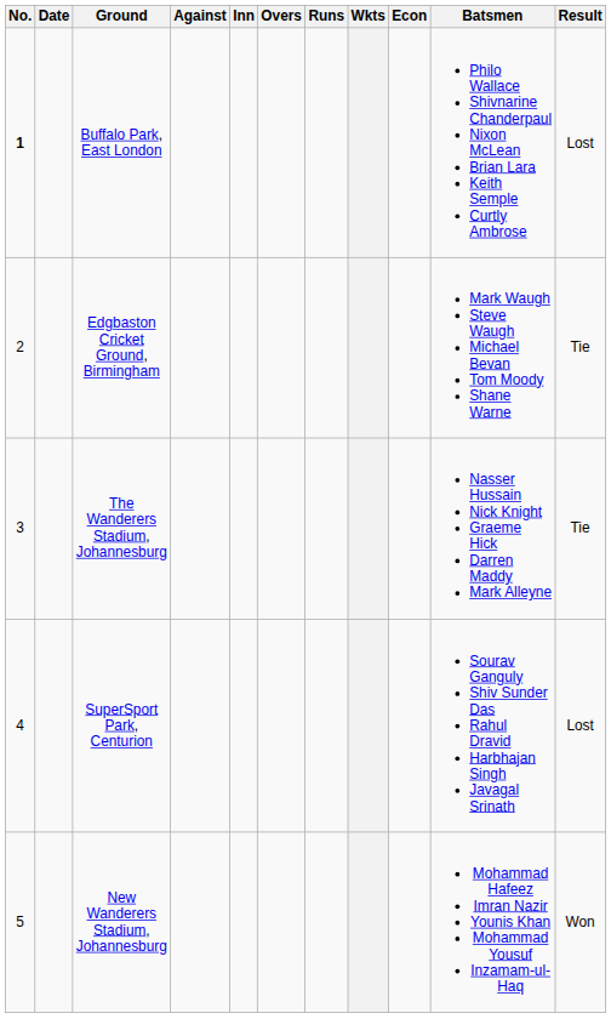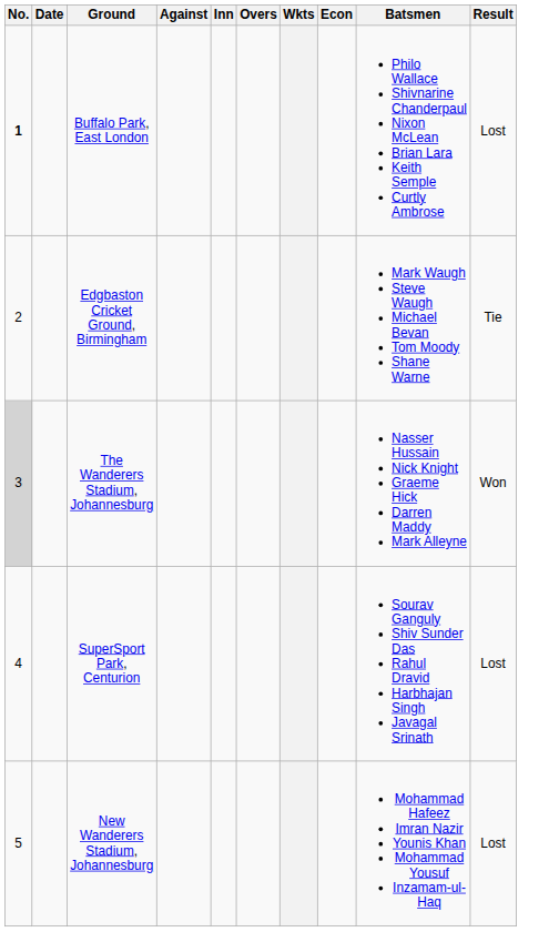 <table class="wikitable plainrowheaders sortable" style="margin: 1em auto 1em auto">
 <tr align=center>
 <th scope="col" style="width:38px;">No.</th>
 <th scope="col" style="width:145px;">Date</th>
 <th scope="col" style="width:240px;">Ground</th>
 <th scope="col" style="width:120px;">Against</th>
 <th scope="col" style="width:60px;">Inn</th>
 <th scope="col" style="width:82px;">Overs</th>
-<th scope="col" style="width:70px;">Runs</th>
 <th scope="col" style="width:60px;">Wkts</th>
 <th scope="col" style="width:70px;">Econ</th>
 <th scope="col" style="width:140px;">Batsmen</th>
 <th scope="col" style="width:70px;">Result</th>
 </tr>
 <tr align=center>
 <td><strong>1</strong></td>
 <td></td>
 <td><a href='#'>Buffalo Park</a>, <a href='#'>East London</a></td>
-<td></td>
 <td></td>
 <td></td>
 <td></td>
 <th scope="row"></th>
 <td></td>
 <td align=left><br><ul><li><a href='#'>Philo Wallace</a></li><li><a href='#'>Shivnarine Chanderpaul</a></li><li><a href='#'>Nixon McLean</a></li><li><a href='#'>Brian Lara</a></li><li><a href='#'>Keith Semple</a></li><li><a href='#'>Curtly Ambrose</a></li></ul></td>
 <td>Lost</td>
 </tr>
 <tr align=center>
 <td>2</td>
 <td></td>
 <td><a href='#'>Edgbaston Cricket Ground</a>, <a href='#'>Birmingham</a></td>
 <td></td>
 <td></td>
 <td></td>
-<td></td>
 <th scope="row"></th>
 <td></td>
 <td align=left><br><ul><li><a href='#'>Mark Waugh</a></li><li><a href='#'>Steve Waugh</a></li><li><a href='#'>Michael Bevan</a></li><li><a href='#'>Tom Moody</a></li><li><a href='#'>Shane Warne</a></li></ul></td>
 <td>Tie</td>
 </tr>
 <tr align=center>
-<td>3</td>
+<td style="background: lightgrey;">3</td>
 <td> </td>
 <td><a href='#'>The Wanderers Stadium</a>, <a href='#'>Johannesburg</a></td>
-<td></td>
 <td></td>
 <td></td>
 <td></td>
 <th scope="row"></th>
 <td></td>
 <td align=left><br><ul><li><a href='#'>Nasser Hussain</a></li><li><a href='#'>Nick Knight</a></li><li><a href='#'>Graeme Hick</a></li><li><a href='#'>Darren Maddy</a></li><li><a href='#'>Mark Alleyne</a></li></ul></td>
-<td>Tie</td>
+<td>Won</td>
 </tr>
 <tr align=center>
 <td>4</td>
 <td></td>
 <td><a href='#'>SuperSport Park</a>, <a href='#'>Centurion</a></td>
-<td></td>
 <td></td>
 <td></td>
 <td></td>
 <th scope="row"></th>
 <td></td>
 <td align=left><br><ul><li><a href='#'>Sourav Ganguly</a></li><li><a href='#'>Shiv Sunder Das</a></li><li><a href='#'>Rahul Dravid</a></li><li><a href='#'>Harbhajan Singh</a></li><li><a href='#'>Javagal Srinath</a></li></ul></td>
 <td>Lost</td>
 </tr>
 <tr align=center>
 <td>5</td>
 <td> </td>
 <td><a href='#'>New Wanderers Stadium</a>, <a href='#'>Johannesburg</a></td>
 <td></td>
 <td></td>
 <td></td>
-<td></td>
 <th scope="row"></th>
 <td></td>
 <td><br><ul><li><a href='#'>Mohammad Hafeez</a></li><li><a href='#'>Imran Nazir</a></li><li><a href='#'>Younis Khan</a></li><li><a href='#'>Mohammad Yousuf</a></li><li><a href='#'>Inzamam-ul-Haq</a></li></ul></td>
-<td>Won</td>
+<td>Lost</td>
 </tr>
 </table>
